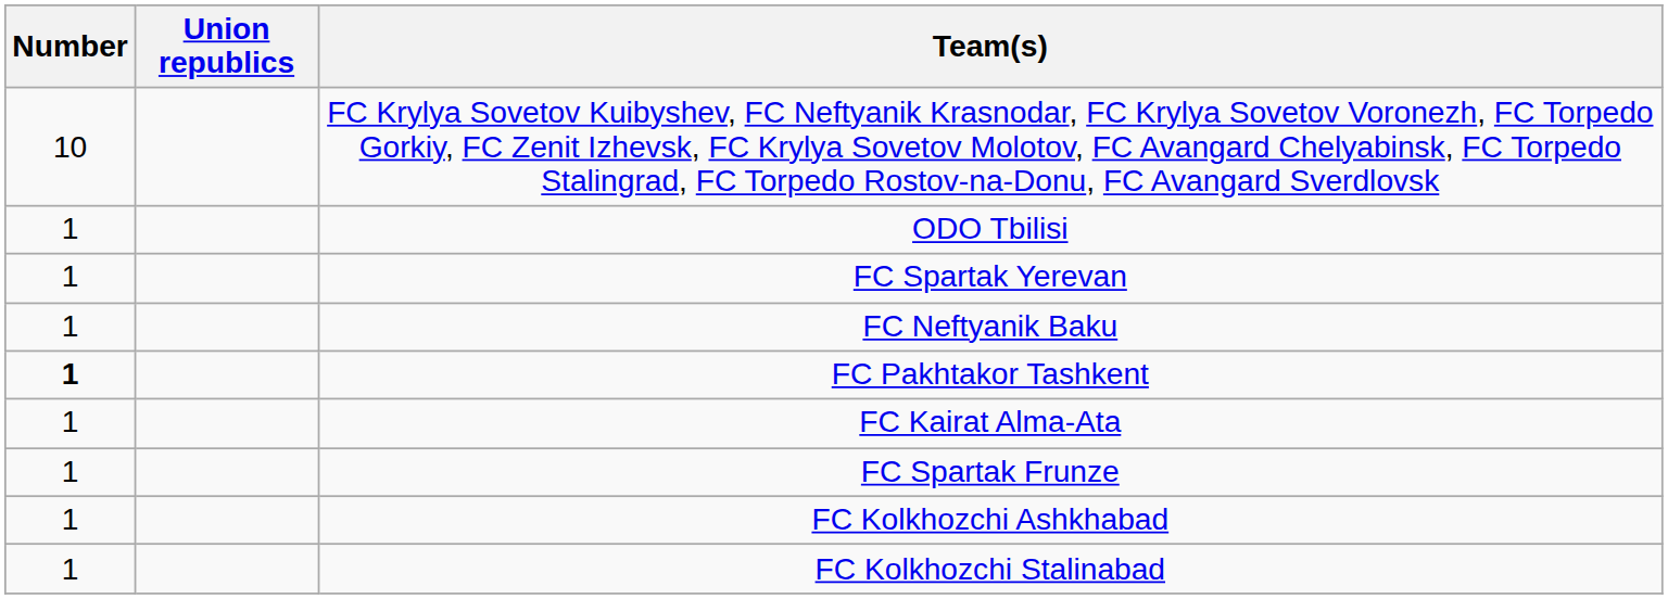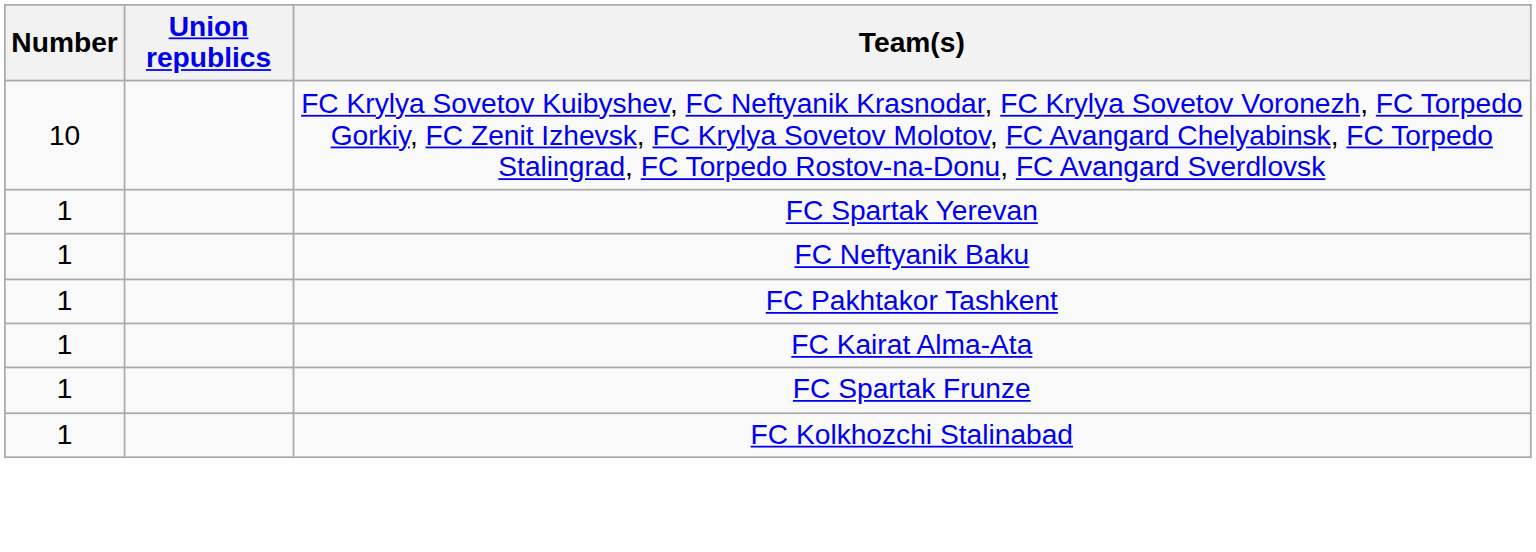 <table class="wikitable" style="text-align:center">
 <tr>
 <th>Number</th>
 <th><a href='#'>Union republics</a></th>
 <th>Team(s)</th>
 </tr>
 <tr>
 <td rowspan="1">10</td>
 <td align="left"></td>
 <td><a href='#'>FC Krylya Sovetov Kuibyshev</a>, <a href='#'>FC Neftyanik Krasnodar</a>, <a href='#'>FC Krylya Sovetov Voronezh</a>, <a href='#'>FC Torpedo Gorkiy</a>, <a href='#'>FC Zenit Izhevsk</a>, <a href='#'>FC Krylya Sovetov Molotov</a>, <a href='#'>FC Avangard Chelyabinsk</a>, <a href='#'>FC Torpedo Stalingrad</a>, <a href='#'>FC Torpedo Rostov-na-Donu</a>, <a href='#'>FC Avangard Sverdlovsk</a></td>
 </tr>
 <tr>
 <td rowspan="1">1</td>
 <td align="left"></td>
-<td><a href='#'>ODO Tbilisi</a></td>
-</tr>
-<tr>
-<td rowspan="1">1</td>
-<td align="left"></td>
 <td><a href='#'>FC Spartak Yerevan</a></td>
 </tr>
 <tr>
 <td rowspan="1">1</td>
 <td align="left"></td>
 <td><a href='#'>FC Neftyanik Baku</a></td>
 </tr>
 <tr>
-<td rowspan="1"><strong>1</strong></td>
+<td rowspan="1">1</td>
 <td align="left"></td>
 <td><a href='#'>FC Pakhtakor Tashkent</a></td>
 </tr>
 <tr>
 <td rowspan="1">1</td>
 <td align="left"></td>
 <td><a href='#'>FC Kairat Alma-Ata</a></td>
 </tr>
 <tr>
 <td rowspan="1">1</td>
 <td align="left"></td>
 <td><a href='#'>FC Spartak Frunze</a></td>
 </tr>
 <tr>
 <td rowspan="1">1</td>
 <td align="left"></td>
-<td><a href='#'>FC Kolkhozchi Ashkhabad</a></td>
-</tr>
-<tr>
-<td rowspan="1">1</td>
-<td align="left"></td>
 <td><a href='#'>FC Kolkhozchi Stalinabad</a></td>
 </tr>
 </table>
